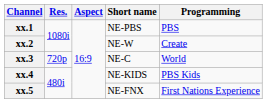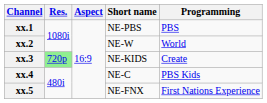 <table class="wikitable">
 <tr>
 <th scope = "col"><a href='#'>Channel</a></th>
 <th scope = "col"><a href='#'>Res.</a></th>
 <th scope = "col"><a href='#'>Aspect</a></th>
 <th scope = "col">Short name</th>
 <th scope = "col">Programming</th>
 </tr>
 <tr>
 <th scope = "row">xx.1</th>
 <td rowspan=2><a href='#'>1080i</a></td>
 <td rowspan=5><a href='#'>16:9</a></td>
 <td>NE-PBS</td>
 <td><a href='#'>PBS</a></td>
 </tr>
 <tr>
 <th scope = "row">xx.2</th>
 <td>NE-W</td>
-<td><a href='#'>Create</a></td>
+<td><a href='#'>World</a></td>
 </tr>
 <tr>
 <th scope = "row">xx.3</th>
-<td rowspan=1><a href='#'>720p</a></td>
-<td>NE-C</td>
-<td><a href='#'>World</a></td>
+<td rowspan=1 style="background: lightgreen;"><a href='#'>720p</a></td>
+<td>NE-KIDS</td>
+<td><a href='#'>Create</a></td>
 </tr>
 <tr>
 <th scope = "row">xx.4</th>
 <td rowspan=2><a href='#'>480i</a></td>
-<td>NE-KIDS</td>
+<td>NE-C</td>
 <td><a href='#'>PBS Kids</a></td>
 </tr>
 <tr>
 <th scope = "row">xx.5</th>
 <td>NE-FNX</td>
 <td><a href='#'>First Nations Experience</a></td>
 </tr>
 </table>
